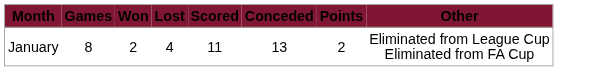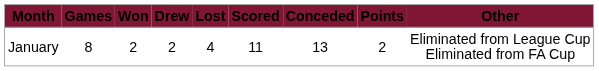 <table cellspacing="0" cellpadding="3" style="border:1px solid #AAAAAA;font-size:90%">
 <tr bgcolor="#7F1734">
 <th style="border-bottom:1px solid #AAAAAA" align="center"><span>Month</span></th>
 <th style="border-bottom:1px solid #AAAAAA" align="center"><span>Games</span></th>
 <th style="border-bottom:1px solid #AAAAAA" align="center"><span>Won</span></th>
+<th style="border-bottom:1px solid #AAAAAA" align="center"><span>Drew</span></th>
 <th style="border-bottom:1px solid #AAAAAA" align="center"><span>Lost</span></th>
 <th style="border-bottom:1px solid #AAAAAA" align="center"><span>Scored</span></th>
 <th style="border-bottom:1px solid #AAAAAA" align="center"><span>Conceded</span></th>
 <th style="border-bottom:1px solid #AAAAAA" align="center"><span>Points</span></th>
 <th style="border-bottom:1px solid #AAAAAA" align="center"><span>Other</span></th>
 </tr>
 <tr>
 <td align="center">January</td>
 <td align="center">8</td>
 <td align="center">2</td>
+<td align="center">2</td>
 <td align="center">4</td>
 <td align="center">11</td>
 <td align="center">13</td>
 <td align="center">2</td>
 <td align="center">Eliminated from League Cup<br>Eliminated from FA Cup</td>
 </tr>
 </table>
